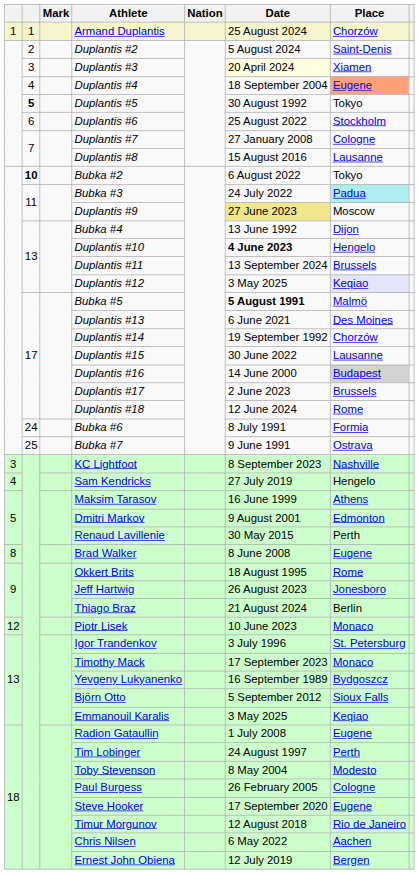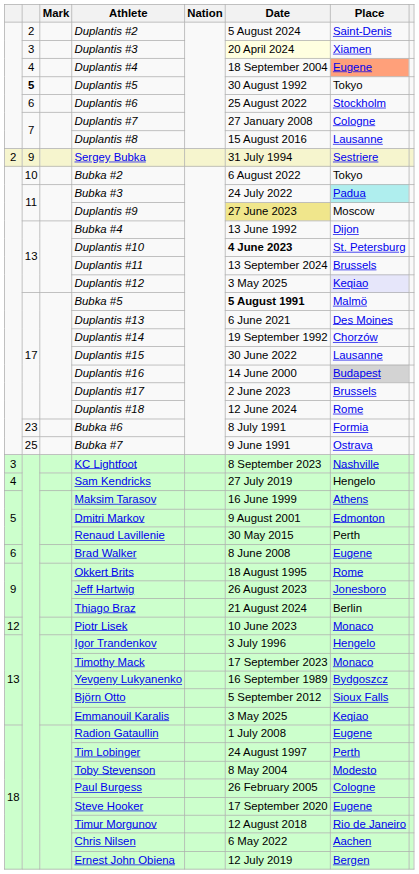 <table class="wikitable sortable">
 <tr>
 <th></th>
 <th></th>
 <th>Mark</th>
 <th>Athlete</th>
 <th>Nation</th>
 <th>Date</th>
 <th>Place</th>
 <th class="unsortable"></th>
-</tr>
-<tr bgcolor="#f6F5CE">
-<td align="center">1</td>
-<td align="center">1</td>
-<td></td>
-<td><a href='#'>Armand Duplantis</a></td>
-<td></td>
-<td>25 August 2024</td>
-<td><a href='#'>Chorzów</a></td>
-<td></td>
 </tr>
 <tr>
 <td rowspan="7" align="center"></td>
 <td align="center">2</td>
 <td></td>
 <td><em>Duplantis #2</em></td>
 <td rowspan="7"></td>
 <td>5 August 2024</td>
 <td><a href='#'>Saint-Denis</a></td>
 <td></td>
 </tr>
 <tr>
 <td align="center">3</td>
 <td></td>
 <td><em>Duplantis #3</em></td>
 <td style="background: lightyellow;">20 April 2024</td>
 <td><a href='#'>Xiamen</a></td>
 <td></td>
 </tr>
 <tr>
 <td align="center">4</td>
 <td></td>
 <td><em>Duplantis #4</em></td>
 <td>18 September 2004</td>
 <td style="background: lightsalmon;"><a href='#'>Eugene</a></td>
 <td></td>
 </tr>
 <tr>
 <td align="center"><strong>5</strong></td>
 <td></td>
 <td><em>Duplantis #5</em></td>
 <td>30 August 1992</td>
 <td>Tokyo</td>
 <td></td>
 </tr>
 <tr>
 <td align="center">6</td>
 <td></td>
 <td><em>Duplantis #6</em></td>
 <td>25 August 2022</td>
 <td><a href='#'>Stockholm</a></td>
 <td></td>
 </tr>
 <tr>
 <td rowspan="2" align="center">7</td>
 <td rowspan="2"></td>
 <td><em>Duplantis #7</em></td>
 <td>27 January 2008</td>
 <td><a href='#'>Cologne</a></td>
 <td></td>
 </tr>
 <tr>
 <td><em>Duplantis #8</em></td>
 <td>15 August 2016</td>
 <td><a href='#'>Lausanne</a></td>
 <td></td>
 </tr>
+<tr bgcolor="#f6F5CE">
+<td align="center">2</td>
+<td align="center">9</td>
+<td> </td>
+<td><a href='#'>Sergey Bubka</a></td>
+<td></td>
+<td>31 July 1994</td>
+<td><a href='#'>Sestriere</a></td>
+<td></td>
+</tr>
 <tr>
 <td rowspan="16"></td>
-<td align="center"><strong>10</strong></td>
+<td align="center">10</td>
 <td></td>
 <td><em>Bubka #2</em></td>
 <td rowspan="16"></td>
 <td>6 August 2022</td>
 <td>Tokyo</td>
 <td></td>
 </tr>
 <tr>
 <td rowspan="2" align="center">11</td>
 <td rowspan="2"></td>
 <td><em>Bubka #3</em></td>
 <td>24 July 2022</td>
 <td style="background: paleturquoise;"><a href='#'>Padua</a></td>
 <td></td>
 </tr>
 <tr>
 <td><em>Duplantis #9</em></td>
 <td style="background: khaki;">27 June 2023</td>
 <td>Moscow</td>
 <td></td>
 </tr>
 <tr>
 <td rowspan="4" align="center">13</td>
 <td rowspan="4"></td>
 <td><em>Bubka #4</em></td>
 <td>13 June 1992</td>
 <td><a href='#'>Dijon</a></td>
 <td></td>
 </tr>
 <tr>
 <td><em>Duplantis #10</em></td>
 <td><strong>4 June 2023</strong></td>
-<td><a href='#'>Hengelo</a></td>
+<td><a href='#'>St. Petersburg</a></td>
 <td></td>
 </tr>
 <tr>
 <td><em>Duplantis #11</em></td>
 <td>13 September 2024</td>
 <td><a href='#'>Brussels</a></td>
 <td></td>
 </tr>
 <tr>
 <td><em>Duplantis #12</em></td>
 <td>3 May 2025</td>
 <td style="background: lavender;"><a href='#'>Keqiao</a></td>
 <td></td>
 </tr>
 <tr>
 <td rowspan="7" align="center">17</td>
 <td rowspan="7"></td>
 <td><em>Bubka #5</em></td>
 <td><strong>5 August 1991</strong></td>
 <td><a href='#'>Malmö</a></td>
 <td></td>
 </tr>
 <tr>
 <td><em>Duplantis #13</em></td>
 <td>6 June 2021</td>
 <td><a href='#'>Des Moines</a></td>
 <td></td>
 </tr>
 <tr>
 <td><em>Duplantis #14</em></td>
 <td>19 September 1992</td>
 <td><a href='#'>Chorzów</a></td>
 <td></td>
 </tr>
 <tr>
 <td><em>Duplantis #15</em></td>
 <td>30 June 2022</td>
 <td><a href='#'>Lausanne</a></td>
 <td></td>
 </tr>
 <tr>
 <td><em>Duplantis #16</em></td>
 <td>14 June 2000</td>
 <td style="background: lightgrey;"><a href='#'>Budapest</a></td>
 <td></td>
 </tr>
 <tr>
 <td><em>Duplantis #17</em></td>
 <td>2 June 2023</td>
 <td><a href='#'>Brussels</a></td>
 <td></td>
 </tr>
 <tr>
 <td><em>Duplantis #18</em></td>
 <td>12 June 2024</td>
 <td><a href='#'>Rome</a></td>
 <td></td>
 </tr>
 <tr>
-<td align="center">24</td>
+<td align="center">23</td>
 <td></td>
 <td><em>Bubka #6</em></td>
 <td>8 July 1991</td>
 <td><a href='#'>Formia</a></td>
 <td></td>
 </tr>
 <tr>
 <td align="center">25</td>
 <td></td>
 <td><em>Bubka #7</em></td>
 <td>9 June 1991</td>
 <td><a href='#'>Ostrava</a></td>
 <td></td>
 </tr>
 <tr bgcolor="#CCFFCC">
 <td align="center">3</td>
 <td rowspan=23 align=center></td>
 <td></td>
 <td><a href='#'>KC Lightfoot</a></td>
 <td></td>
 <td>8 September 2023</td>
 <td><a href='#'>Nashville</a></td>
 <td></td>
 </tr>
 <tr bgcolor="#CCFFCC">
 <td align="center">4</td>
 <td></td>
 <td><a href='#'>Sam Kendricks</a></td>
 <td></td>
 <td>27 July 2019</td>
 <td>Hengelo</td>
 <td></td>
 </tr>
 <tr bgcolor="#CCFFCC">
 <td rowspan="3" align="center">5</td>
 <td rowspan="3"></td>
 <td><a href='#'>Maksim Tarasov</a></td>
 <td></td>
 <td>16 June 1999</td>
 <td><a href='#'>Athens</a></td>
 <td></td>
 </tr>
 <tr bgcolor="#CCFFCC">
 <td><a href='#'>Dmitri Markov</a></td>
 <td></td>
 <td>9 August 2001</td>
 <td><a href='#'>Edmonton</a></td>
 <td></td>
 </tr>
 <tr bgcolor="#CCFFCC">
 <td><a href='#'>Renaud Lavillenie</a></td>
 <td></td>
 <td>30 May 2015</td>
 <td>Perth</td>
 <td></td>
 </tr>
 <tr bgcolor="#CCFFCC">
-<td align="center">8</td>
+<td align="center">6</td>
 <td></td>
 <td><a href='#'>Brad Walker</a></td>
 <td></td>
 <td>8 June 2008</td>
 <td><a href='#'>Eugene</a></td>
 <td></td>
 </tr>
 <tr bgcolor="#CCFFCC">
 <td rowspan="3" align="center">9</td>
 <td rowspan="3"></td>
 <td><a href='#'>Okkert Brits</a></td>
 <td></td>
 <td>18 August 1995</td>
 <td><a href='#'>Rome</a></td>
 <td></td>
 </tr>
 <tr bgcolor="#CCFFCC">
 <td><a href='#'>Jeff Hartwig</a></td>
 <td></td>
 <td>26 August 2023</td>
 <td><a href='#'>Jonesboro</a></td>
 <td></td>
 </tr>
 <tr bgcolor="#CCFFCC">
 <td><a href='#'>Thiago Braz</a></td>
 <td></td>
 <td>21 August 2024</td>
 <td>Berlin</td>
 <td></td>
 </tr>
 <tr bgcolor="#CCFFCC">
 <td align="center">12</td>
 <td></td>
 <td><a href='#'>Piotr Lisek</a></td>
 <td></td>
 <td>10 June 2023</td>
 <td><a href='#'>Monaco</a></td>
 <td></td>
 </tr>
 <tr bgcolor=#CCFFCC>
 <td rowspan=5 align=center>13</td>
 <td rowspan="5"></td>
 <td><a href='#'>Igor Trandenkov</a></td>
 <td></td>
 <td>3 July 1996</td>
-<td><a href='#'>St. Petersburg</a></td>
+<td><a href='#'>Hengelo</a></td>
 <td></td>
 </tr>
 <tr bgcolor=#CCFFCC>
 <td><a href='#'>Timothy Mack</a></td>
 <td></td>
 <td>17 September 2023</td>
 <td><a href='#'>Monaco</a></td>
 <td></td>
 </tr>
 <tr bgcolor=#CCFFCC>
 <td><a href='#'>Yevgeny Lukyanenko</a></td>
 <td></td>
 <td>16 September 1989</td>
 <td><a href='#'>Bydgoszcz</a></td>
 <td></td>
 </tr>
 <tr bgcolor=#CCFFCC>
 <td><a href='#'>Björn Otto</a></td>
 <td></td>
 <td>5 September 2012</td>
 <td><a href='#'>Sioux Falls</a></td>
 <td></td>
 </tr>
 <tr bgcolor="#CCFFCC">
 <td><a href='#'>Emmanouil Karalis</a></td>
 <td></td>
 <td>3 May 2025</td>
 <td><a href='#'>Keqiao</a></td>
 <td></td>
 </tr>
 <tr bgcolor=#CCFFCC>
 <td rowspan="8" align="center">18</td>
 <td rowspan="8"></td>
 <td><a href='#'>Radion Gataullin</a></td>
 <td></td>
 <td>1 July 2008</td>
 <td><a href='#'>Eugene</a></td>
 <td></td>
 </tr>
 <tr bgcolor=#CCFFCC>
 <td><a href='#'>Tim Lobinger</a></td>
 <td></td>
 <td>24 August 1997</td>
 <td><a href='#'>Perth</a></td>
 <td></td>
 </tr>
 <tr bgcolor=#CCFFCC>
 <td><a href='#'>Toby Stevenson</a></td>
 <td></td>
 <td>8 May 2004</td>
 <td><a href='#'>Modesto</a></td>
 <td></td>
 </tr>
 <tr bgcolor=#CCFFCC>
 <td><a href='#'>Paul Burgess</a></td>
 <td></td>
 <td>26 February 2005</td>
 <td><a href='#'>Cologne</a></td>
 <td></td>
 </tr>
 <tr bgcolor=#CCFFCC>
 <td><a href='#'>Steve Hooker</a></td>
 <td></td>
 <td>17 September 2020</td>
 <td><a href='#'>Eugene</a></td>
 <td></td>
 </tr>
 <tr bgcolor=#CCFFCC>
 <td><a href='#'>Timur Morgunov</a></td>
 <td></td>
 <td>12 August 2018</td>
 <td><a href='#'>Rio de Janeiro</a></td>
 <td></td>
 </tr>
 <tr bgcolor=#CCFFCC>
 <td><a href='#'>Chris Nilsen</a></td>
 <td></td>
 <td>6 May 2022</td>
 <td><a href='#'>Aachen</a></td>
 <td></td>
 </tr>
 <tr bgcolor=#CCFFCC>
 <td><a href='#'>Ernest John Obiena</a></td>
 <td></td>
 <td>12 July 2019</td>
 <td><a href='#'>Bergen</a></td>
 <td></td>
 </tr>
 </table>
